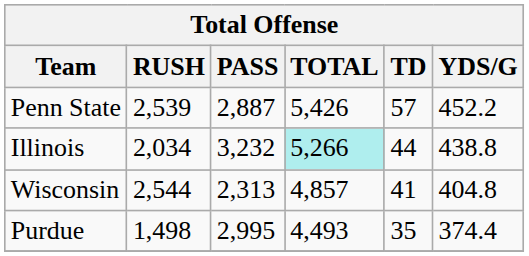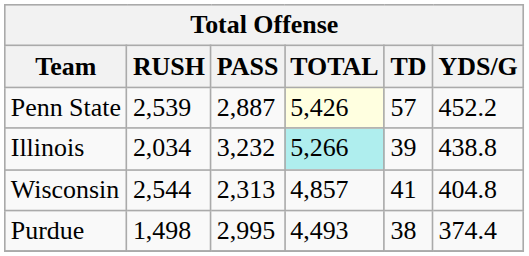 <table class="wikitable">
 <tr>
 <th colspan="7" align="center">Total Offense</th>
 </tr>
 <tr>
 <th>Team</th>
 <th>RUSH</th>
 <th>PASS</th>
 <th>TOTAL</th>
 <th>TD</th>
 <th>YDS/G</th>
 </tr>
 <tr>
 <td>Penn State</td>
 <td>2,539</td>
 <td>2,887</td>
-<td>5,426</td>
+<td style="background: lightyellow;">5,426</td>
 <td>57</td>
 <td>452.2</td>
 </tr>
 <tr>
 <td>Illinois</td>
 <td>2,034</td>
 <td>3,232</td>
 <td style="background: paleturquoise;">5,266</td>
-<td>44</td>
+<td>39</td>
 <td>438.8</td>
 </tr>
 <tr>
 <td>Wisconsin</td>
 <td>2,544</td>
 <td>2,313</td>
 <td>4,857</td>
 <td>41</td>
 <td>404.8</td>
 </tr>
 <tr>
 <td>Purdue</td>
 <td>1,498</td>
 <td>2,995</td>
 <td>4,493</td>
-<td>35</td>
+<td>38</td>
 <td>374.4</td>
 </tr>
 <tr>
 </tr>
 </table>
